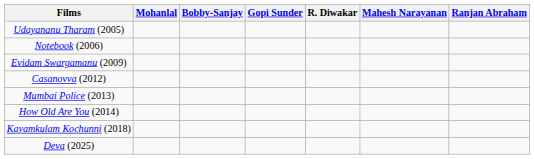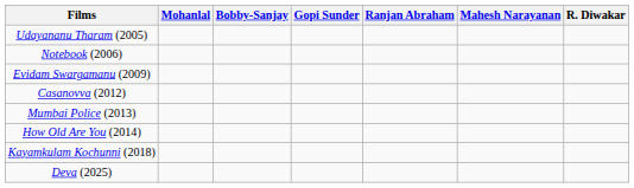 <table class="wikitable" style="text-align:center;font-size:90%;">
 <tr style="vertical-align:bottom;">
 <th>Films</th>
 <th><a href='#'>Mohanlal</a></th>
 <th><a href='#'>Bobby-Sanjay</a></th>
 <th><a href='#'>Gopi Sunder</a></th>
+<th><a href='#'>Ranjan Abraham</a></th>
+<th><a href='#'>Mahesh Narayanan</a></th>
 <th>R. Diwakar</th>
-<th><a href='#'>Mahesh Narayanan</a></th>
-<th><a href='#'>Ranjan Abraham</a></th>
 </tr>
 <tr>
 <td><em><a href='#'>Udayananu Tharam</a></em> (2005)</td>
 <td></td>
 <td></td>
 <td></td>
 <td></td>
 <td></td>
 <td></td>
 </tr>
 <tr>
 <td><em><a href='#'>Notebook</a></em> (2006)</td>
 <td></td>
 <td></td>
 <td></td>
 <td></td>
 <td></td>
 <td></td>
 </tr>
 <tr>
 <td><em><a href='#'>Evidam Swargamanu</a></em> (2009)</td>
 <td></td>
 <td></td>
 <td></td>
 <td></td>
 <td></td>
 <td></td>
 </tr>
 <tr>
 <td><em><a href='#'>Casanovva</a></em> (2012)</td>
 <td></td>
 <td></td>
 <td></td>
 <td></td>
 <td></td>
 <td></td>
 </tr>
 <tr>
 <td><em><a href='#'>Mumbai Police</a></em> (2013)</td>
 <td></td>
 <td></td>
 <td></td>
 <td></td>
 <td></td>
 <td></td>
 </tr>
 <tr>
 <td><em><a href='#'>How Old Are You</a></em> (2014)</td>
 <td></td>
 <td></td>
 <td></td>
 <td></td>
 <td></td>
 <td></td>
 </tr>
 <tr>
 <td><em><a href='#'>Kayamkulam Kochunni</a></em> (2018)</td>
 <td></td>
 <td></td>
 <td></td>
 <td></td>
 <td></td>
 <td></td>
 </tr>
 <tr>
 <td><a href='#'><em>Deva</em></a> (2025)</td>
 <td></td>
 <td></td>
 <td></td>
 <td></td>
 <td></td>
 <td></td>
 </tr>
 </table>
